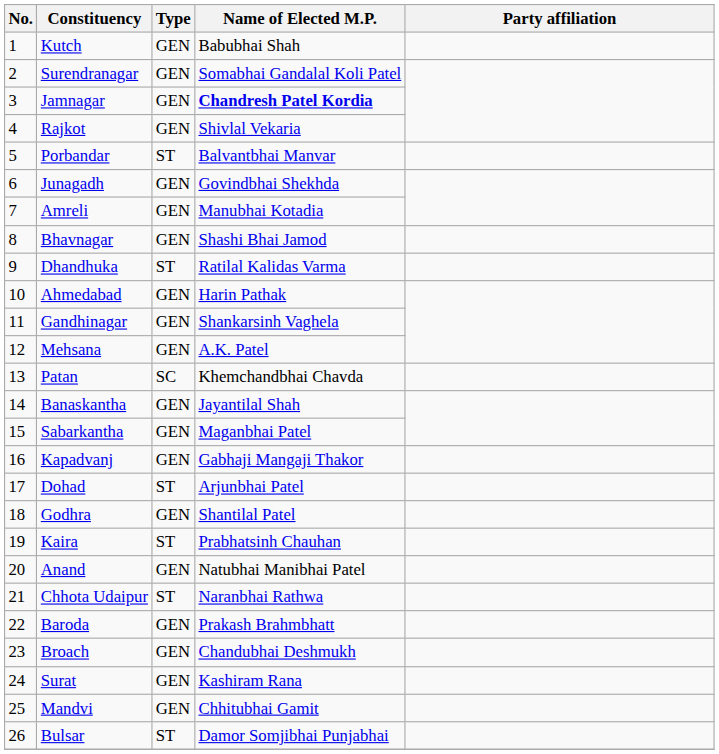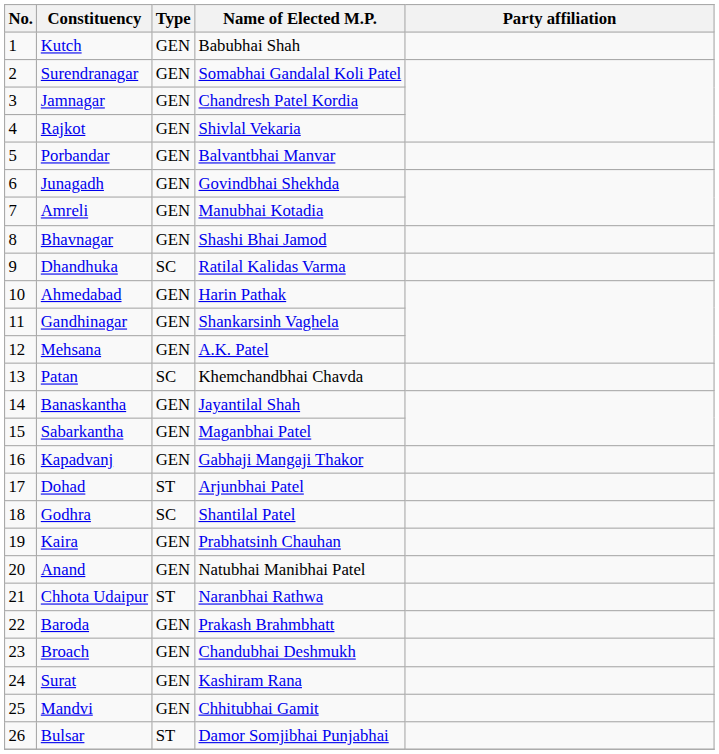 <table class="wikitable" style="font-size:95%;">
 <tr>
 <th>No.</th>
 <th>Constituency</th>
 <th>Type</th>
 <th>Name of Elected M.P.</th>
 <th colspan="2" style="width:18em">Party affiliation</th>
 </tr>
 <tr>
 <td>1</td>
 <td><a href='#'>Kutch</a></td>
 <td>GEN</td>
 <td>Babubhai Shah</td>
 <td></td>
 </tr>
 <tr>
 <td>2</td>
 <td><a href='#'>Surendranagar</a></td>
 <td>GEN</td>
 <td><a href='#'>Somabhai Gandalal Koli Patel</a></td>
 </tr>
 <tr>
 <td>3</td>
 <td><a href='#'>Jamnagar</a></td>
 <td>GEN</td>
-<td><strong><a href='#'>Chandresh Patel Kordia</a></strong></td>
+<td><a href='#'>Chandresh Patel Kordia</a></td>
 </tr>
 <tr>
 <td>4</td>
 <td><a href='#'>Rajkot</a></td>
 <td>GEN</td>
 <td><a href='#'>Shivlal Vekaria</a></td>
 </tr>
 <tr>
 <td>5</td>
 <td><a href='#'>Porbandar</a></td>
-<td>ST</td>
+<td>GEN</td>
 <td><a href='#'>Balvantbhai Manvar</a></td>
 <td></td>
 </tr>
 <tr>
 <td>6</td>
 <td><a href='#'>Junagadh</a></td>
 <td>GEN</td>
 <td><a href='#'>Govindbhai Shekhda</a></td>
 </tr>
 <tr>
 <td>7</td>
 <td><a href='#'>Amreli</a></td>
 <td>GEN</td>
 <td><a href='#'>Manubhai Kotadia</a></td>
 </tr>
 <tr>
 <td>8</td>
 <td><a href='#'>Bhavnagar</a></td>
 <td>GEN</td>
 <td><a href='#'>Shashi Bhai Jamod</a></td>
 <td></td>
 </tr>
 <tr>
 <td>9</td>
 <td><a href='#'>Dhandhuka</a></td>
-<td>ST</td>
+<td>SC</td>
 <td><a href='#'>Ratilal Kalidas Varma</a></td>
 <td></td>
 </tr>
 <tr>
 <td>10</td>
 <td><a href='#'>Ahmedabad</a></td>
 <td>GEN</td>
 <td><a href='#'>Harin Pathak</a></td>
 </tr>
 <tr>
 <td>11</td>
 <td><a href='#'>Gandhinagar</a></td>
 <td>GEN</td>
 <td><a href='#'>Shankarsinh Vaghela</a></td>
 </tr>
 <tr>
 <td>12</td>
 <td><a href='#'>Mehsana</a></td>
 <td>GEN</td>
 <td><a href='#'>A.K. Patel</a></td>
 </tr>
 <tr>
 <td>13</td>
 <td><a href='#'>Patan</a></td>
 <td>SC</td>
 <td>Khemchandbhai Chavda</td>
 <td></td>
 </tr>
 <tr>
 <td>14</td>
 <td><a href='#'>Banaskantha</a></td>
 <td>GEN</td>
 <td><a href='#'>Jayantilal Shah</a></td>
 </tr>
 <tr>
 <td>15</td>
 <td><a href='#'>Sabarkantha</a></td>
 <td>GEN</td>
 <td><a href='#'>Maganbhai Patel</a></td>
 </tr>
 <tr>
 <td>16</td>
 <td><a href='#'>Kapadvanj</a></td>
 <td>GEN</td>
 <td><a href='#'>Gabhaji Mangaji Thakor</a></td>
 <td></td>
 </tr>
 <tr>
 <td>17</td>
 <td><a href='#'>Dohad</a></td>
 <td>ST</td>
 <td><a href='#'>Arjunbhai Patel</a></td>
 <td></td>
 </tr>
 <tr>
 <td>18</td>
 <td><a href='#'>Godhra</a></td>
-<td>GEN</td>
+<td>SC</td>
 <td><a href='#'>Shantilal Patel</a></td>
 <td></td>
 </tr>
 <tr>
 <td>19</td>
 <td><a href='#'>Kaira</a></td>
-<td>ST</td>
+<td>GEN</td>
 <td><a href='#'>Prabhatsinh Chauhan</a></td>
 </tr>
 <tr>
 <td>20</td>
 <td><a href='#'>Anand</a></td>
 <td>GEN</td>
 <td>Natubhai Manibhai Patel</td>
 <td></td>
 </tr>
 <tr>
 <td>21</td>
 <td><a href='#'>Chhota Udaipur</a></td>
 <td>ST</td>
 <td><a href='#'>Naranbhai Rathwa</a></td>
 <td></td>
 </tr>
 <tr>
 <td>22</td>
 <td><a href='#'>Baroda</a></td>
 <td>GEN</td>
 <td><a href='#'>Prakash Brahmbhatt</a></td>
 </tr>
 <tr>
 <td>23</td>
 <td><a href='#'>Broach</a></td>
 <td>GEN</td>
 <td><a href='#'>Chandubhai Deshmukh</a></td>
 <td></td>
 </tr>
 <tr>
 <td>24</td>
 <td><a href='#'>Surat</a></td>
 <td>GEN</td>
 <td><a href='#'>Kashiram Rana</a></td>
 </tr>
 <tr>
 <td>25</td>
 <td><a href='#'>Mandvi</a></td>
 <td>GEN</td>
 <td><a href='#'>Chhitubhai Gamit</a></td>
 <td></td>
 </tr>
 <tr>
 <td>26</td>
 <td><a href='#'>Bulsar</a></td>
 <td>ST</td>
 <td><a href='#'>Damor Somjibhai Punjabhai</a></td>
 <td></td>
 </tr>
 <tr>
 </tr>
 </table>
